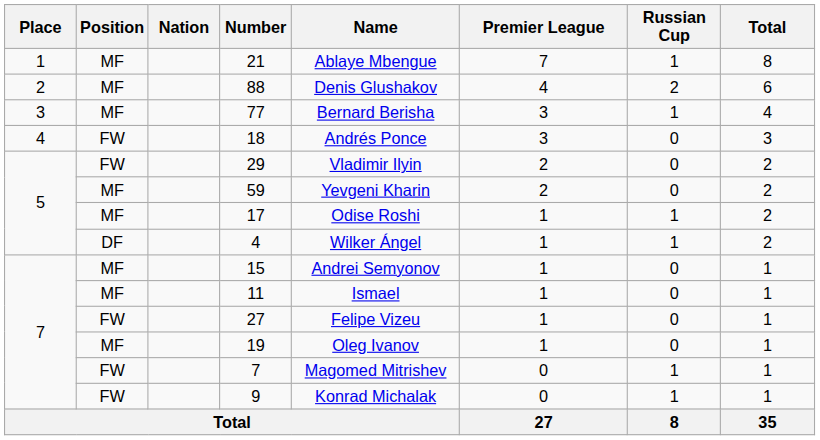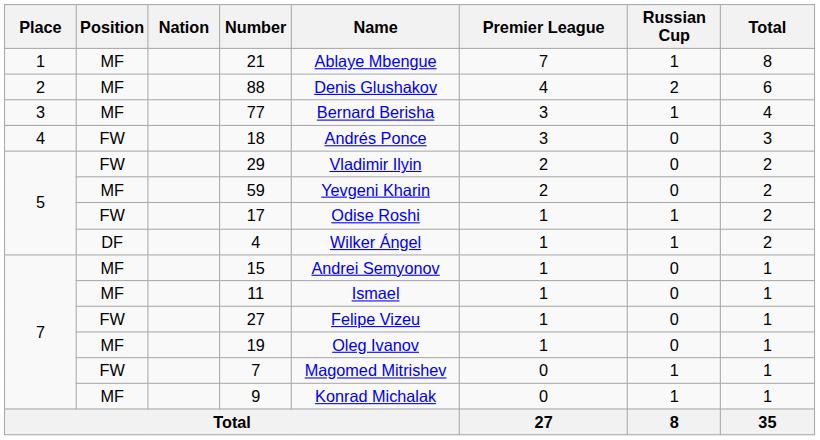 <table class="wikitable" style="font-size: 95%; text-align: center;">
 <tr>
 <th width=60>Place</th>
 <th width=60>Position</th>
 <th width=60>Nation</th>
 <th width=60>Number</th>
 <th width=150>Name</th>
 <th width=150>Premier League</th>
 <th width=80>Russian Cup</th>
 <th width=80>Total</th>
 </tr>
 <tr>
 <td>1</td>
 <td>MF</td>
 <td></td>
 <td>21</td>
 <td><a href='#'>Ablaye Mbengue</a></td>
 <td>7</td>
 <td>1</td>
 <td>8</td>
 </tr>
 <tr>
 <td>2</td>
 <td>MF</td>
 <td></td>
 <td>88</td>
 <td><a href='#'>Denis Glushakov</a></td>
 <td>4</td>
 <td>2</td>
 <td>6</td>
 </tr>
 <tr>
 <td>3</td>
 <td>MF</td>
 <td></td>
 <td>77</td>
 <td><a href='#'>Bernard Berisha</a></td>
 <td>3</td>
 <td>1</td>
 <td>4</td>
 </tr>
 <tr>
 <td>4</td>
 <td>FW</td>
 <td></td>
 <td>18</td>
 <td><a href='#'>Andrés Ponce</a></td>
 <td>3</td>
 <td>0</td>
 <td>3</td>
 </tr>
 <tr>
 <td rowspan="4">5</td>
 <td>FW</td>
 <td></td>
 <td>29</td>
 <td><a href='#'>Vladimir Ilyin</a></td>
 <td>2</td>
 <td>0</td>
 <td>2</td>
 </tr>
 <tr>
 <td>MF</td>
 <td></td>
 <td>59</td>
 <td><a href='#'>Yevgeni Kharin</a></td>
 <td>2</td>
 <td>0</td>
 <td>2</td>
 </tr>
 <tr>
-<td>MF</td>
+<td>FW</td>
 <td></td>
 <td>17</td>
 <td><a href='#'>Odise Roshi</a></td>
 <td>1</td>
 <td>1</td>
 <td>2</td>
 </tr>
 <tr>
 <td>DF</td>
 <td></td>
 <td>4</td>
 <td><a href='#'>Wilker Ángel</a></td>
 <td>1</td>
 <td>1</td>
 <td>2</td>
 </tr>
 <tr>
 <td rowspan="6">7</td>
 <td>MF</td>
 <td></td>
 <td>15</td>
 <td><a href='#'>Andrei Semyonov</a></td>
 <td>1</td>
 <td>0</td>
 <td>1</td>
 </tr>
 <tr>
 <td>MF</td>
 <td></td>
 <td>11</td>
 <td><a href='#'>Ismael</a></td>
 <td>1</td>
 <td>0</td>
 <td>1</td>
 </tr>
 <tr>
 <td>FW</td>
 <td></td>
 <td>27</td>
 <td><a href='#'>Felipe Vizeu</a></td>
 <td>1</td>
 <td>0</td>
 <td>1</td>
 </tr>
 <tr>
 <td>MF</td>
 <td></td>
 <td>19</td>
 <td><a href='#'>Oleg Ivanov</a></td>
 <td>1</td>
 <td>0</td>
 <td>1</td>
 </tr>
 <tr>
 <td>FW</td>
 <td></td>
 <td>7</td>
 <td><a href='#'>Magomed Mitrishev</a></td>
 <td>0</td>
 <td>1</td>
 <td>1</td>
 </tr>
 <tr>
-<td>FW</td>
+<td>MF</td>
 <td></td>
 <td>9</td>
 <td><a href='#'>Konrad Michalak</a></td>
 <td>0</td>
 <td>1</td>
 <td>1</td>
 </tr>
 <tr>
 <th colspan=5>Total</th>
 <th>27</th>
 <th>8</th>
 <th>35</th>
 </tr>
 </table>
